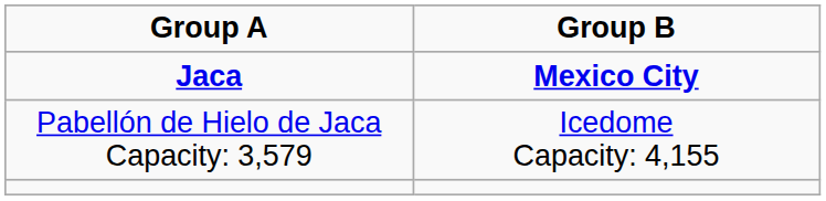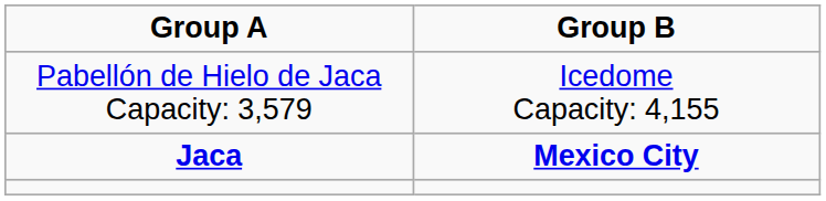 <table class="wikitable" style="text-align:center;" width=440px>
 <tr>
 <td><strong>Group A</strong></td>
 <td><strong>Group B</strong></td>
 </tr>
 <tr>
+<td><a href='#'>Pabellón de Hielo de Jaca</a><br>Capacity: 3,579</td>
+<td><a href='#'>Icedome</a><br>Capacity: 4,155</td>
+</tr>
+<tr>
 <td width=220px><strong><a href='#'>Jaca</a></strong></td>
 <td width=220px><strong><a href='#'>Mexico City</a></strong></td>
-</tr>
-<tr>
-<td><a href='#'>Pabellón de Hielo de Jaca</a><br>Capacity: 3,579</td>
-<td><a href='#'>Icedome</a><br>Capacity: 4,155</td>
 </tr>
 <tr>
 <td></td>
 <td></td>
 </tr>
 </table>
